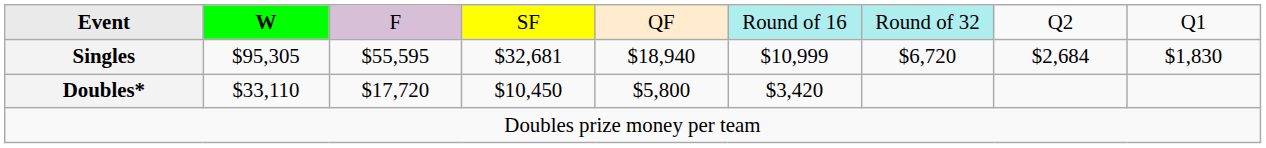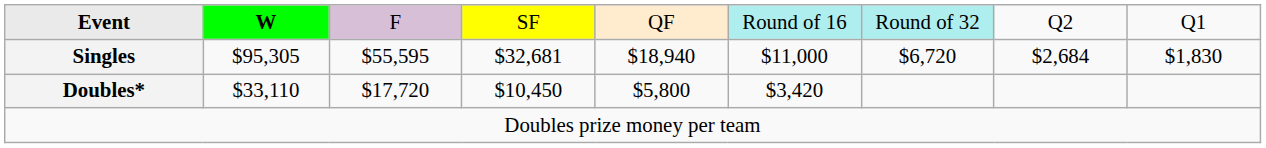 <table class=wikitable style=font-size:90%;text-align:center>
 <tr>
 <td style="width:130px; background:#eaeaea;"><strong>Event</strong></td>
 <td style="width:80px; background:lime;"><strong>W</strong></td>
 <td style="width:85px; background:thistle;">F</td>
 <td style="width:85px; background:#ff0;">SF</td>
 <td style="width:85px; background:#ffebcd;">QF</td>
 <td style="width:85px; background:#afeeee;">Round of 16</td>
 <td style="width:85px; background:#afeeee;">Round of 32</td>
 <td width=85>Q2</td>
 <td width=85>Q1</td>
 </tr>
 <tr>
 <td style="background:#f3f3f3;"><strong>Singles</strong></td>
 <td>$95,305</td>
 <td>$55,595</td>
 <td>$32,681</td>
 <td>$18,940</td>
-<td>$10,999</td>
+<td>$11,000</td>
 <td>$6,720</td>
 <td>$2,684</td>
 <td>$1,830</td>
 </tr>
 <tr>
 <td style="background:#f3f3f3;"><strong>Doubles*</strong></td>
 <td>$33,110</td>
 <td>$17,720</td>
 <td>$10,450</td>
 <td>$5,800</td>
 <td>$3,420</td>
 <td></td>
 <td></td>
 <td></td>
 </tr>
 <tr>
 <td colspan=10>Doubles prize money per team</td>
 </tr>
 </table>
